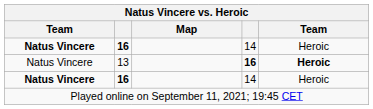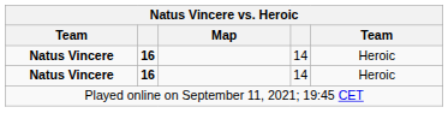 <table class="wikitable plainrowheaders" style="text-align:center;">
 <tr>
 <th scope="col" colspan="5">Natus Vincere vs. Heroic</th>
 </tr>
 <tr>
 <th scope="col" style="width:10em;">Team</th>
 <th scope="col"></th>
 <th scope="col" style="width:10em;">Map</th>
 <th scope="col"></th>
 <th scope="col" style="width:10em;">Team</th>
 </tr>
 <tr>
 <td><strong>Natus Vincere</strong></td>
 <td><strong>16</strong></td>
 <td></td>
 <td>14</td>
 <td>Heroic</td>
 </tr>
 <tr>
-<td>Natus Vincere</td>
-<td>13</td>
-<td></td>
-<td><strong>16</strong></td>
-<td><strong>Heroic</strong></td>
-</tr>
-<tr>
 <td><strong>Natus Vincere</strong></td>
 <td><strong>16</strong></td>
 <td></td>
 <td>14</td>
 <td>Heroic</td>
 </tr>
 <tr>
 <td colspan="5">Played online on September 11, 2021; 19:45 <a href='#'>CET</a></td>
 </tr>
 </table>
